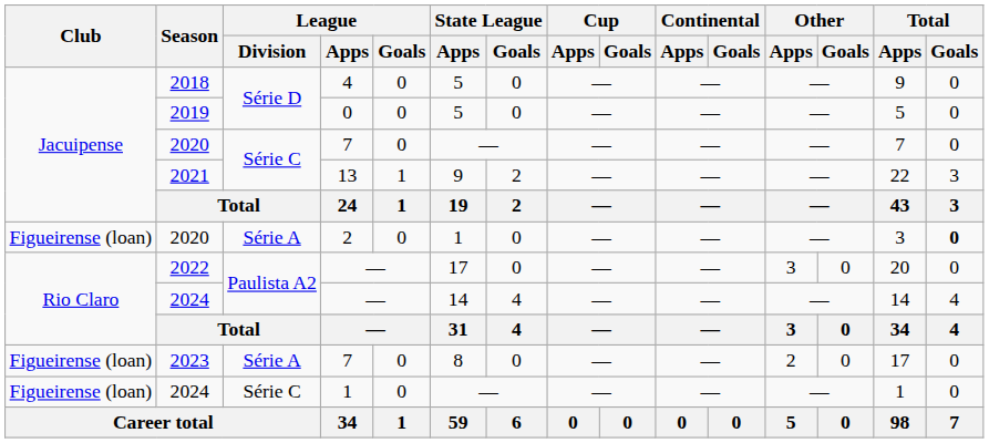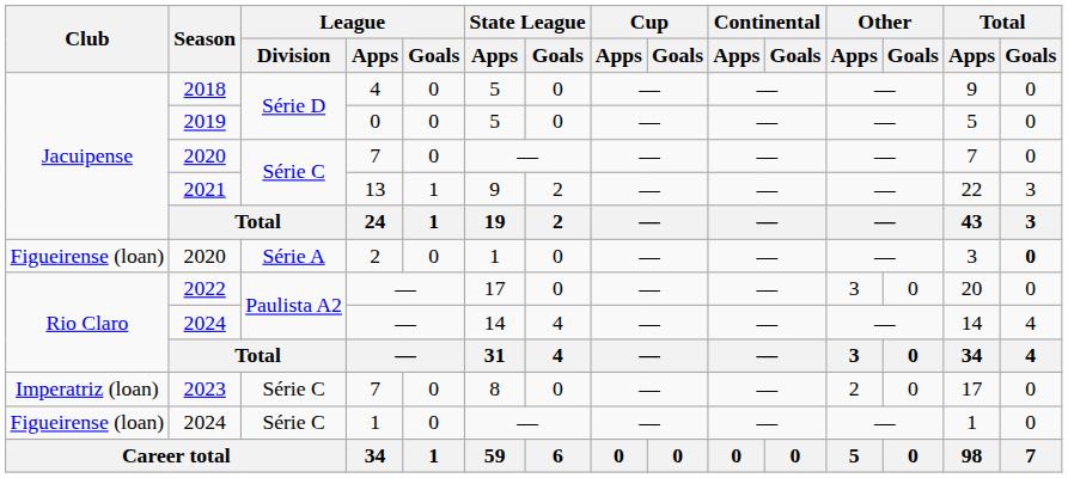 <table class="wikitable" style="text-align: center">
 <tr>
 <th rowspan="2">Club</th>
 <th rowspan="2">Season</th>
 <th colspan="3">League</th>
 <th colspan="2">State League</th>
 <th colspan="2">Cup</th>
 <th colspan="2">Continental</th>
 <th colspan="2">Other</th>
 <th colspan="2">Total</th>
 </tr>
 <tr>
 <th>Division</th>
 <th>Apps</th>
 <th>Goals</th>
 <th>Apps</th>
 <th>Goals</th>
 <th>Apps</th>
 <th>Goals</th>
 <th>Apps</th>
 <th>Goals</th>
 <th>Apps</th>
 <th>Goals</th>
 <th>Apps</th>
 <th>Goals</th>
 </tr>
 <tr>
 <td rowspan="5"><a href='#'>Jacuipense</a></td>
 <td><a href='#'>2018</a></td>
 <td rowspan="2"><a href='#'>Série D</a></td>
 <td>4</td>
 <td>0</td>
 <td>5</td>
 <td>0</td>
 <td colspan="2">—</td>
 <td colspan="2">—</td>
 <td colspan="2">—</td>
 <td>9</td>
 <td>0</td>
 </tr>
 <tr>
 <td><a href='#'>2019</a></td>
 <td>0</td>
 <td>0</td>
 <td>5</td>
 <td>0</td>
 <td colspan="2">—</td>
 <td colspan="2">—</td>
 <td colspan="2">—</td>
 <td>5</td>
 <td>0</td>
 </tr>
 <tr>
 <td><a href='#'>2020</a></td>
 <td rowspan="2"><a href='#'>Série C</a></td>
 <td>7</td>
 <td>0</td>
 <td colspan="2">—</td>
 <td colspan="2">—</td>
 <td colspan="2">—</td>
 <td colspan="2">—</td>
 <td>7</td>
 <td>0</td>
 </tr>
 <tr>
 <td><a href='#'>2021</a></td>
 <td>13</td>
 <td>1</td>
 <td>9</td>
 <td>2</td>
 <td colspan="2">—</td>
 <td colspan="2">—</td>
 <td colspan="2">—</td>
 <td>22</td>
 <td>3</td>
 </tr>
 <tr>
 <th colspan="2">Total</th>
 <th>24</th>
 <th>1</th>
 <th>19</th>
 <th>2</th>
 <th colspan="2">—</th>
 <th colspan="2">—</th>
 <th colspan="2">—</th>
 <th>43</th>
 <th>3</th>
 </tr>
 <tr>
 <td><a href='#'>Figueirense</a> (loan)</td>
 <td>2020</td>
 <td><a href='#'>Série A</a></td>
 <td>2</td>
 <td>0</td>
 <td>1</td>
 <td>0</td>
 <td colspan="2">—</td>
 <td colspan="2">—</td>
 <td colspan="2">—</td>
 <td>3</td>
 <td><strong>0</strong></td>
 </tr>
 <tr>
 <td rowspan="3"><a href='#'>Rio Claro</a></td>
 <td><a href='#'>2022</a></td>
 <td rowspan="2"><a href='#'>Paulista A2</a></td>
 <td colspan="2">—</td>
 <td>17</td>
 <td>0</td>
 <td colspan="2">—</td>
 <td colspan="2">—</td>
 <td>3</td>
 <td>0</td>
 <td>20</td>
 <td>0</td>
 </tr>
 <tr>
 <td><a href='#'>2024</a></td>
 <td colspan="2">—</td>
 <td>14</td>
 <td>4</td>
 <td colspan="2">—</td>
 <td colspan="2">—</td>
 <td colspan="2">—</td>
 <td>14</td>
 <td>4</td>
 </tr>
 <tr>
 <th colspan="2">Total</th>
 <th colspan="2">—</th>
 <th>31</th>
 <th>4</th>
 <th colspan="2">—</th>
 <th colspan="2">—</th>
 <th>3</th>
 <th>0</th>
 <th>34</th>
 <th>4</th>
 </tr>
 <tr>
-<td><a href='#'>Figueirense</a> (loan)</td>
+<td><a href='#'>Imperatriz</a> (loan)</td>
 <td><a href='#'>2023</a></td>
-<td><a href='#'>Série A</a></td>
+<td>Série C</td>
 <td>7</td>
 <td>0</td>
 <td>8</td>
 <td>0</td>
 <td colspan="2">—</td>
 <td colspan="2">—</td>
 <td>2</td>
 <td>0</td>
 <td>17</td>
 <td>0</td>
 </tr>
 <tr>
 <td><a href='#'>Figueirense</a> (loan)</td>
 <td>2024</td>
 <td>Série C</td>
 <td>1</td>
 <td>0</td>
 <td colspan="2">—</td>
 <td colspan="2">—</td>
 <td colspan="2">—</td>
 <td colspan="2">—</td>
 <td>1</td>
 <td>0</td>
 </tr>
 <tr>
 <th colspan="3"><strong>Career total</strong></th>
 <th>34</th>
 <th>1</th>
 <th>59</th>
 <th>6</th>
 <th>0</th>
 <th>0</th>
 <th>0</th>
 <th>0</th>
 <th>5</th>
 <th>0</th>
 <th>98</th>
 <th>7</th>
 </tr>
 </table>
